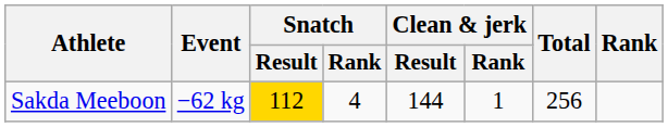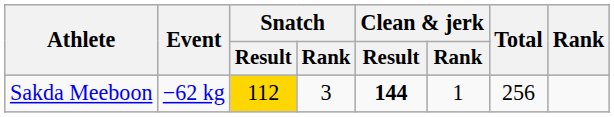 <table class="wikitable" style="font-size:90%">
 <tr>
 <th rowspan="2">Athlete</th>
 <th rowspan="2">Event</th>
 <th colspan="2">Snatch</th>
 <th colspan="2">Clean & jerk</th>
 <th rowspan="2">Total</th>
 <th rowspan="2">Rank</th>
 </tr>
 <tr style="font-size:95%">
 <th>Result</th>
 <th>Rank</th>
 <th>Result</th>
 <th>Rank</th>
 </tr>
 <tr align=center>
 <td align=left><a href='#'>Sakda Meeboon</a></td>
 <td align=left><a href='#'>−62 kg</a></td>
 <td style="background: gold;">112</td>
-<td>4</td>
-<td>144</td>
+<td>3</td>
+<td><strong>144</strong></td>
 <td>1</td>
 <td>256</td>
 <td></td>
 </tr>
 </table>
